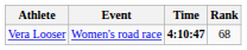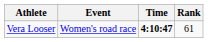 <table class=wikitable style=font-size:95%;text-align:center>
 <tr>
 <th>Athlete</th>
 <th>Event</th>
 <th>Time</th>
 <th>Rank</th>
 </tr>
 <tr align=center>
 <td align=left><a href='#'>Vera Looser</a></td>
 <td align=left><a href='#'>Women's road race</a></td>
 <td><strong>4:10:47</strong></td>
-<td>68</td>
+<td>61</td>
 </tr>
 </table>
